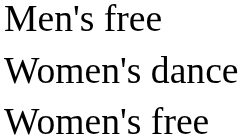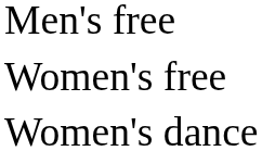 <table>
 <tr>
 <td>Men's free</td>
 <td nowrap></td>
-<td></td>
-<td></td>
-</tr>
-<tr>
-<td>Women's dance</td>
-<td></td>
 <td></td>
 <td></td>
 </tr>
 <tr>
 <td>Women's free</td>
 <td></td>
 <td nowrap></td>
 <td nowrap></td>
 </tr>
+<tr>
+<td>Women's dance</td>
+<td></td>
+<td></td>
+<td></td>
+</tr>
 </table>
